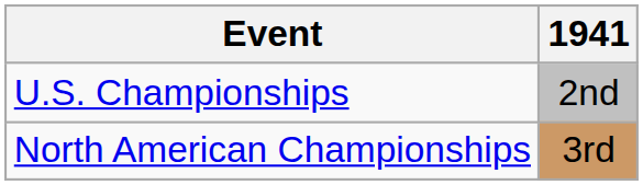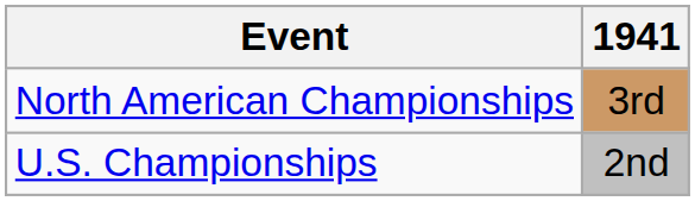 <table class="wikitable">
 <tr>
 <th>Event</th>
 <th>1941</th>
 </tr>
 <tr>
+<td><a href='#'>North American Championships</a></td>
+<td align="center" bgcolor="cc9966">3rd</td>
+</tr>
+<tr>
 <td><a href='#'>U.S. Championships</a></td>
 <td align="center" bgcolor="silver">2nd</td>
 </tr>
-<tr>
-<td><a href='#'>North American Championships</a></td>
-<td align="center" bgcolor="cc9966">3rd</td>
-</tr>
 </table>
